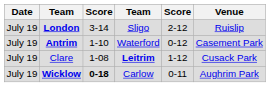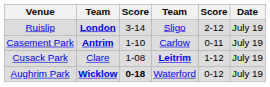 <table class="wikitable">
 <tr>
-<th>Date</th>
+<th>Venue</th>
 <th>Team</th>
 <th>Score</th>
 <th>Team</th>
 <th>Score</th>
-<th>Venue</th>
+<th>Date</th>
 </tr>
 <tr align="center" style="background:#dddddd;">
-<td>July 19</td>
+<td><a href='#'>Ruislip</a></td>
 <td><strong><a href='#'>London</a></strong></td>
 <td>3-14</td>
 <td><a href='#'>Sligo</a></td>
 <td>2-12</td>
-<td><a href='#'>Ruislip</a></td>
+<td>July 19</td>
 </tr>
 <tr align="center" style="background:#dddddd;">
-<td>July 19</td>
+<td><a href='#'>Casement Park</a></td>
 <td><strong><a href='#'>Antrim</a></strong></td>
 <td>1-10</td>
-<td><a href='#'>Waterford</a></td>
-<td>0-12</td>
-<td><a href='#'>Casement Park</a></td>
+<td><a href='#'>Carlow</a></td>
+<td>0-11</td>
+<td>July 19</td>
 </tr>
 <tr align="center" style="background:#dddddd;">
-<td>July 19</td>
+<td><a href='#'>Cusack Park</a></td>
 <td><a href='#'>Clare</a></td>
 <td>1-08</td>
 <td><strong><a href='#'>Leitrim</a></strong></td>
 <td>1-12</td>
-<td><a href='#'>Cusack Park</a></td>
+<td>July 19</td>
 </tr>
 <tr align="center" style="background:#dddddd;">
-<td>July 19</td>
+<td><a href='#'>Aughrim Park</a></td>
 <td><strong><a href='#'>Wicklow</a></strong></td>
 <td><strong>0-18</strong></td>
-<td><a href='#'>Carlow</a></td>
-<td>0-11</td>
-<td><a href='#'>Aughrim Park</a></td>
+<td><a href='#'>Waterford</a></td>
+<td>0-12</td>
+<td>July 19</td>
 </tr>
 </table>
